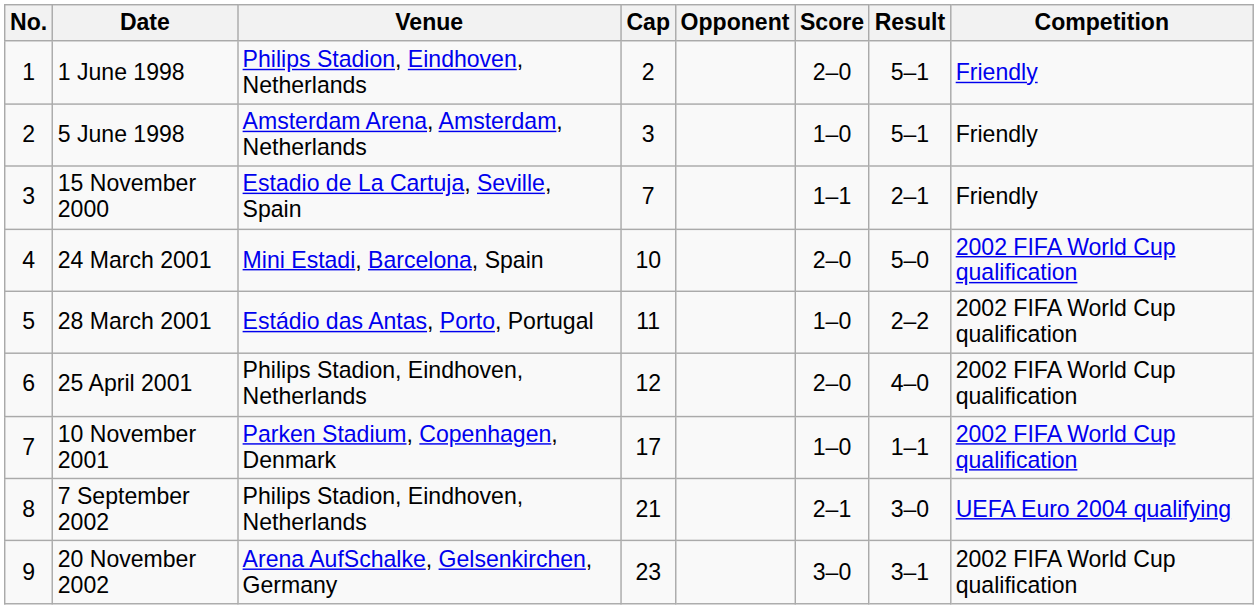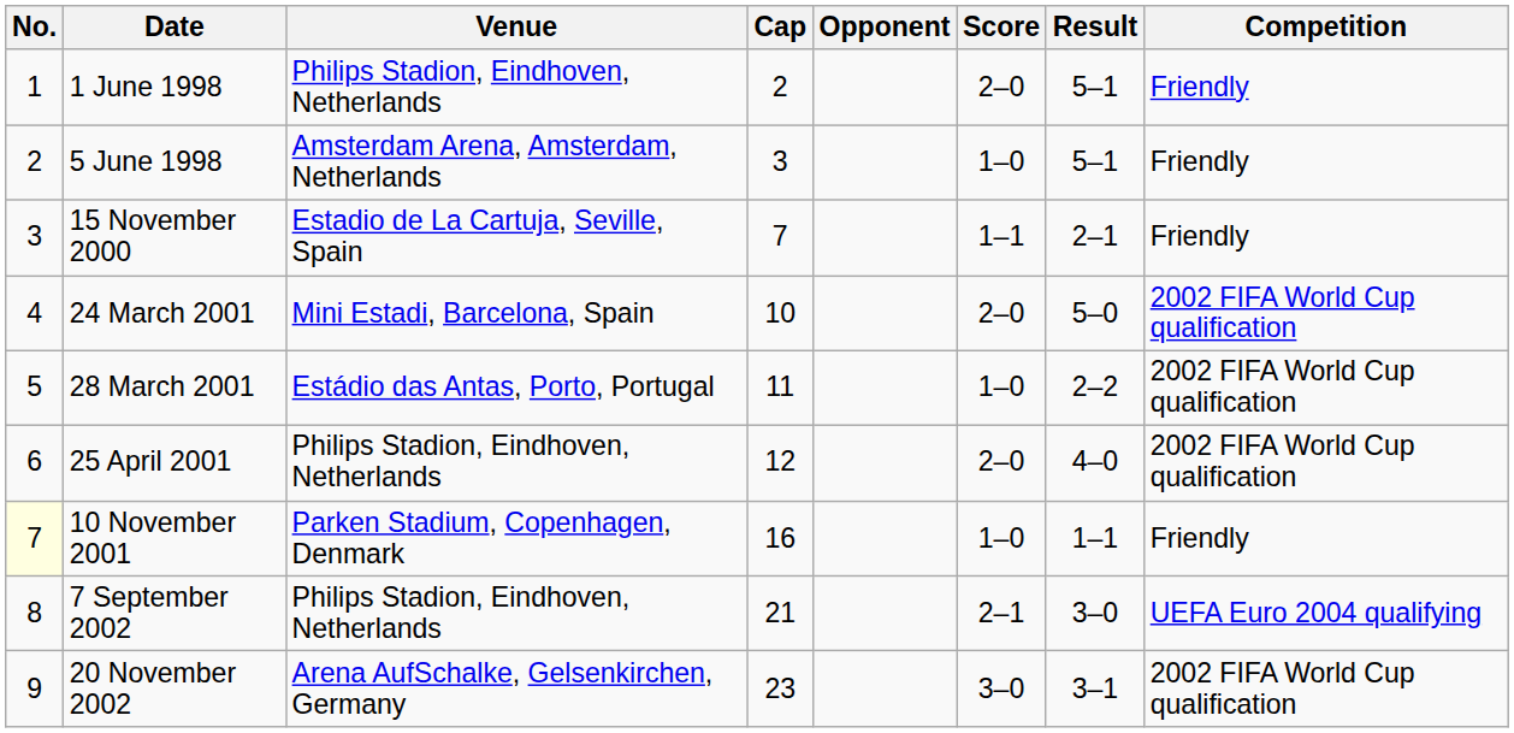 <table class="wikitable sortable">
 <tr>
 <th scope="col">No.</th>
 <th scope="col" data-sort-type="date">Date</th>
 <th scope="col">Venue</th>
 <th scope="col">Cap</th>
 <th scope="col">Opponent</th>
 <th scope="col">Score</th>
 <th scope="col">Result</th>
 <th scope="col">Competition</th>
 </tr>
 <tr>
 <td align="center">1</td>
 <td>1 June 1998</td>
 <td><a href='#'>Philips Stadion</a>, <a href='#'>Eindhoven</a>, Netherlands</td>
 <td align="center">2</td>
 <td></td>
 <td align="center">2–0</td>
 <td align="center">5–1</td>
 <td><a href='#'>Friendly</a></td>
 </tr>
 <tr>
 <td align="center">2</td>
 <td>5 June 1998</td>
 <td><a href='#'>Amsterdam Arena</a>, <a href='#'>Amsterdam</a>, Netherlands</td>
 <td align="center">3</td>
 <td></td>
 <td align="center">1–0</td>
 <td align="center">5–1</td>
 <td>Friendly</td>
 </tr>
 <tr>
 <td align="center">3</td>
 <td>15 November 2000</td>
 <td><a href='#'>Estadio de La Cartuja</a>, <a href='#'>Seville</a>, Spain</td>
 <td align="center">7</td>
 <td></td>
 <td align="center">1–1</td>
 <td align="center">2–1</td>
 <td>Friendly</td>
 </tr>
 <tr>
 <td align="center">4</td>
 <td>24 March 2001</td>
 <td><a href='#'>Mini Estadi</a>, <a href='#'>Barcelona</a>, Spain</td>
 <td align="center">10</td>
 <td></td>
 <td align="center">2–0</td>
 <td align="center">5–0</td>
 <td><a href='#'>2002 FIFA World Cup qualification</a></td>
 </tr>
 <tr>
 <td align="center">5</td>
 <td>28 March 2001</td>
 <td><a href='#'>Estádio das Antas</a>, <a href='#'>Porto</a>, Portugal</td>
 <td align="center">11</td>
 <td></td>
 <td align="center">1–0</td>
 <td align="center">2–2</td>
 <td>2002 FIFA World Cup qualification</td>
 </tr>
 <tr>
 <td align="center">6</td>
 <td>25 April 2001</td>
 <td>Philips Stadion, Eindhoven, Netherlands</td>
 <td align="center">12</td>
 <td></td>
 <td align="center">2–0</td>
 <td align="center">4–0</td>
 <td>2002 FIFA World Cup qualification</td>
 </tr>
 <tr>
-<td align="center">7</td>
+<td align="center" style="background: lightyellow;">7</td>
 <td>10 November 2001</td>
 <td><a href='#'>Parken Stadium</a>, <a href='#'>Copenhagen</a>, Denmark</td>
-<td align="center">17</td>
+<td align="center">16</td>
 <td></td>
 <td align="center">1–0</td>
 <td align="center">1–1</td>
-<td><a href='#'>2002 FIFA World Cup qualification</a></td>
+<td>Friendly</td>
 </tr>
 <tr>
 <td align="center">8</td>
 <td>7 September 2002</td>
 <td>Philips Stadion, Eindhoven, Netherlands</td>
 <td align="center">21</td>
 <td></td>
 <td align="center">2–1</td>
 <td align="center">3–0</td>
 <td><a href='#'>UEFA Euro 2004 qualifying</a></td>
 </tr>
 <tr>
 <td align="center">9</td>
 <td>20 November 2002</td>
 <td><a href='#'>Arena AufSchalke</a>, <a href='#'>Gelsenkirchen</a>, Germany</td>
 <td align="center">23</td>
 <td></td>
 <td align="center">3–0</td>
 <td align="center">3–1</td>
 <td>2002 FIFA World Cup qualification</td>
 </tr>
 </table>
